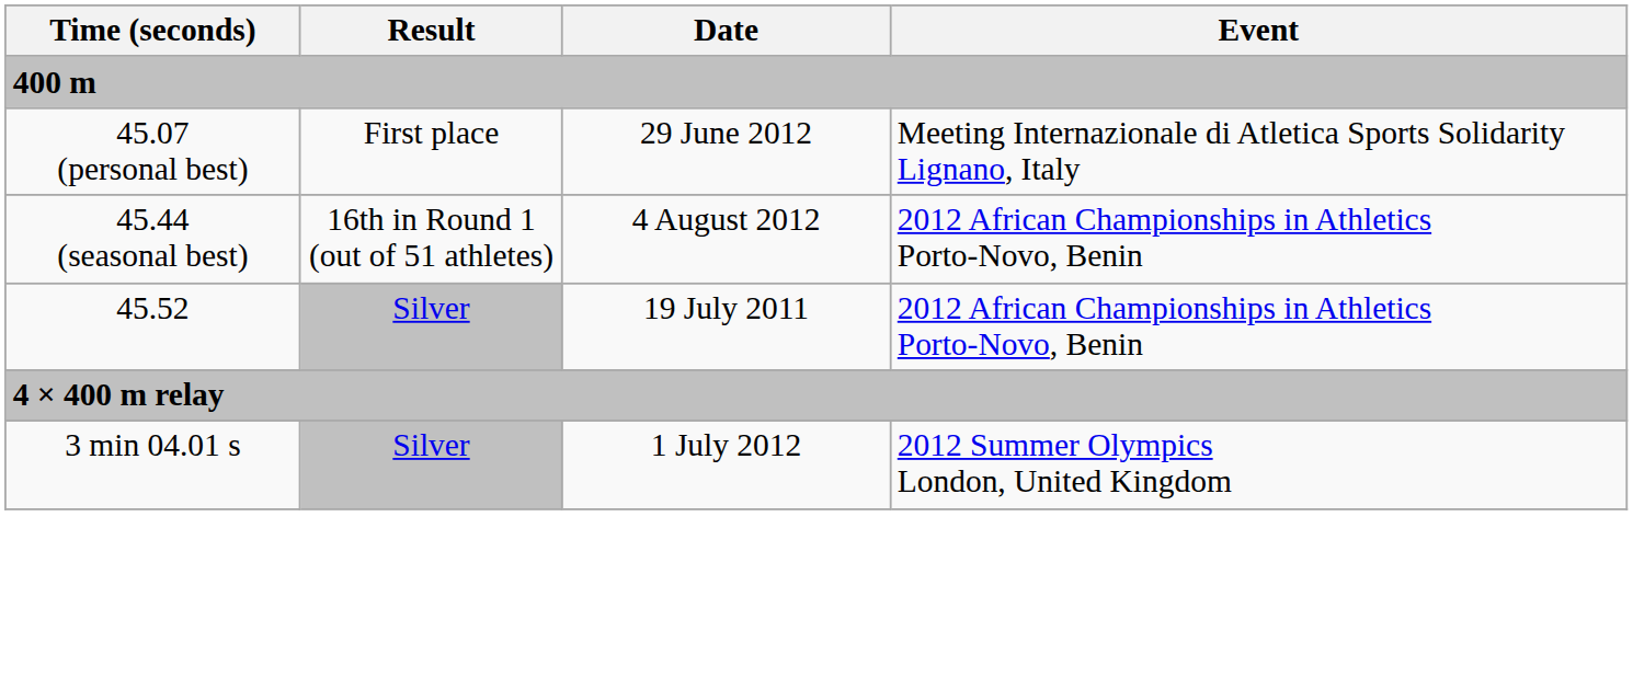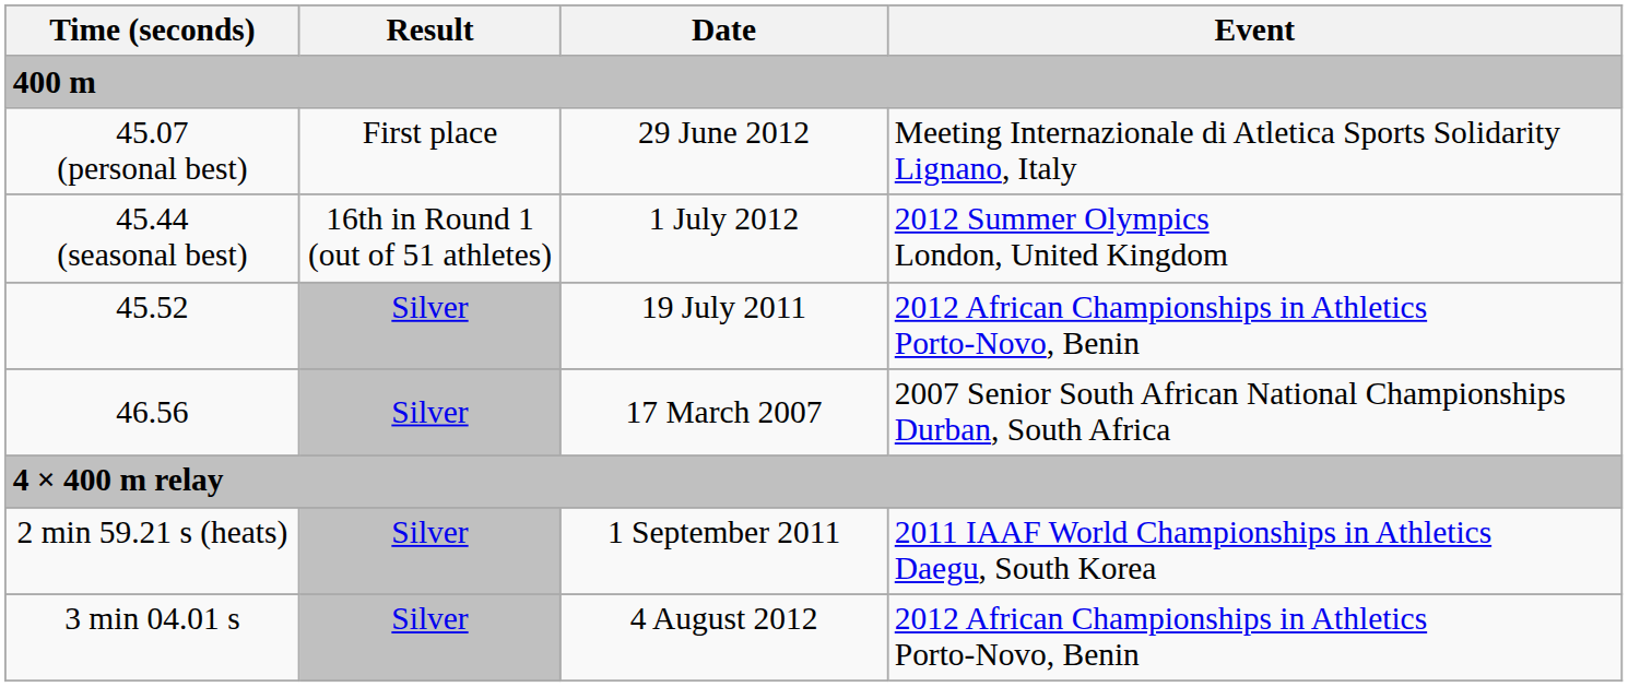 <table class="wikitable">
 <tr valign=top>
 <th style="width:18%;">Time (seconds)</th>
 <th style="width:16%;">Result</th>
 <th style="width:20%;">Date</th>
 <th style="width:45%;">Event</th>
 </tr>
 <tr>
 <td colspan="4" style="background:silver;"><strong>400 m</strong></td>
 </tr>
 <tr valign=top>
 <td align=center>45.07<br>(personal best)</td>
 <td style="text-align:center;">First place</td>
 <td align=center>29 June 2012</td>
 <td>Meeting Internazionale di Atletica Sports Solidarity<br><a href='#'>Lignano</a>, Italy</td>
 </tr>
 <tr valign=top>
 <td align=center>45.44<br>(seasonal best)</td>
 <td style="text-align:center;">16th in Round 1<br>(out of 51 athletes)</td>
-<td align=center>4 August 2012</td>
-<td><a href='#'>2012 African Championships in Athletics</a><br>Porto-Novo, Benin</td>
+<td align=center>1 July 2012</td>
+<td><a href='#'>2012 Summer Olympics</a><br>London, United Kingdom</td>
 </tr>
 <tr valign=top>
 <td align=center>45.52</td>
 <td style="text-align:center; background:silver;"><a href='#'>Silver</a></td>
 <td align=center>19 July 2011</td>
 <td><a href='#'>2012 African Championships in Athletics</a><br><a href='#'>Porto-Novo</a>, Benin</td>
 </tr>
+<tr>
+<td align=center>46.56</td>
+<td style="text-align:center; background:silver;"><a href='#'>Silver</a></td>
+<td align=center>17 March 2007</td>
+<td>2007 Senior South African National Championships<br><a href='#'>Durban</a>, South Africa</td>
+</tr>
 <tr valign=top>
 <td colspan="4" style="background:silver;"><strong>4 × 400 m relay</strong></td>
 </tr>
 <tr valign=top>
+<td align=center>2 min 59.21 s (heats)</td>
+<td style="text-align:center; background:silver;"><a href='#'>Silver</a></td>
+<td align=center>1 September 2011</td>
+<td><a href='#'>2011 IAAF World Championships in Athletics</a><br><a href='#'>Daegu</a>, South Korea</td>
+</tr>
+<tr valign=top>
 <td align=center>3 min 04.01 s</td>
 <td style="text-align:center; background:silver;"><a href='#'>Silver</a></td>
-<td align=center>1 July 2012</td>
-<td><a href='#'>2012 Summer Olympics</a><br>London, United Kingdom</td>
+<td align=center>4 August 2012</td>
+<td><a href='#'>2012 African Championships in Athletics</a><br>Porto-Novo, Benin</td>
 </tr>
 </table>
